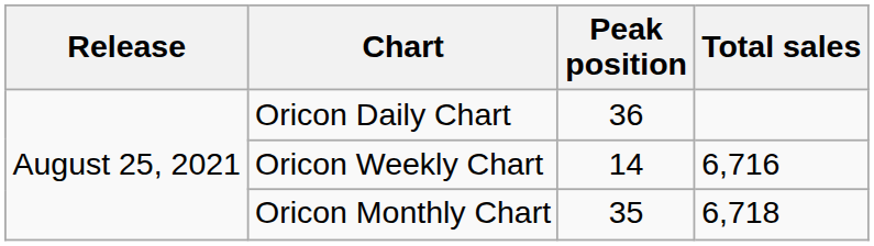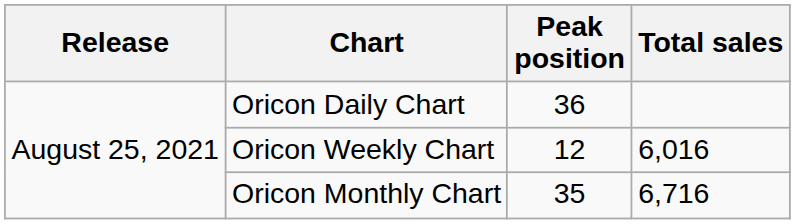 <table class="wikitable">
 <tr>
 <th>Release</th>
 <th>Chart</th>
 <th>Peak<br>position</th>
 <th>Total sales</th>
 </tr>
 <tr>
 <td rowspan="3">August 25, 2021</td>
 <td>Oricon Daily Chart</td>
 <td align="center">36</td>
 <td></td>
 </tr>
 <tr>
 <td>Oricon Weekly Chart</td>
-<td align="center">14</td>
-<td>6,716</td>
+<td align="center">12</td>
+<td>6,016</td>
 </tr>
 <tr>
 <td>Oricon Monthly Chart</td>
 <td align="center">35</td>
-<td>6,718</td>
+<td>6,716</td>
 </tr>
 </table>
